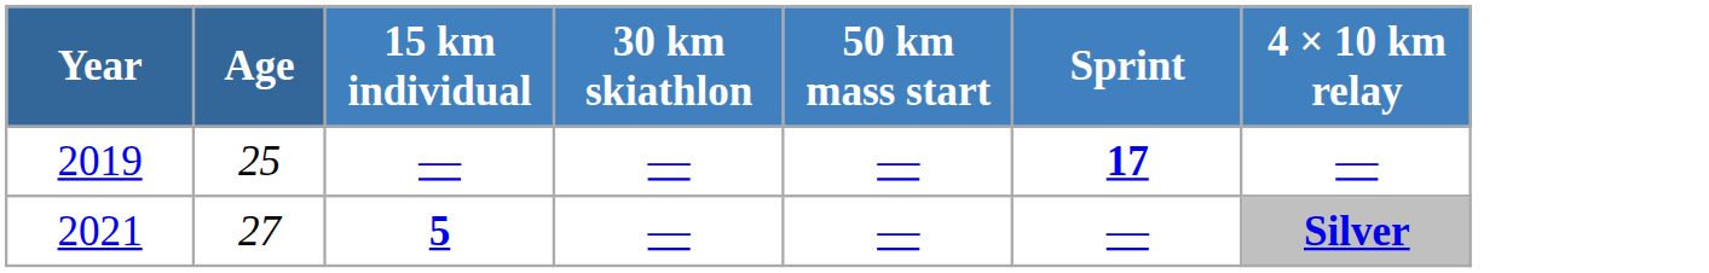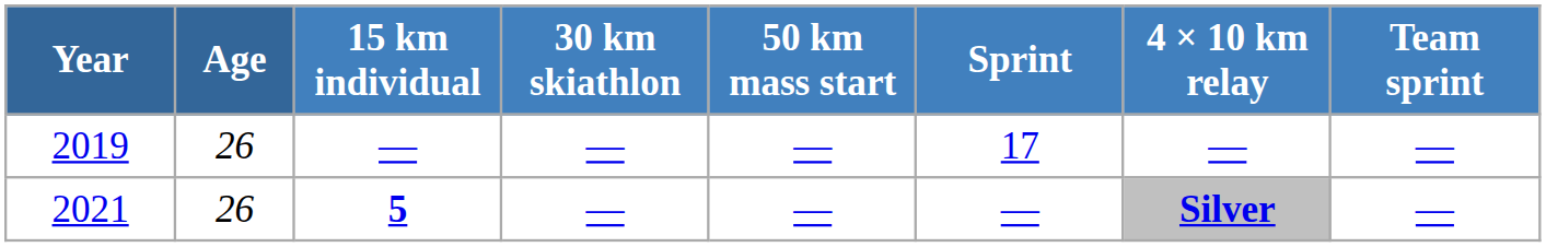 <table class="wikitable" style="font-size:95%; text-align:center; border:grey solid 1px; border-collapse:collapse; background:#ffffff;">
 <tr>
 <th style="background-color:#369; color:white; width:60px;"> Year </th>
 <th style="background-color:#369; color:white; width:40px;"> Age </th>
 <th style="background-color:#4180be; color:white; width:75px;"> 15 km <br> individual </th>
 <th style="background-color:#4180be; color:white; width:75px;"> 30 km <br> skiathlon </th>
 <th style="background-color:#4180be; color:white; width:75px;"> 50 km <br> mass start </th>
 <th style="background-color:#4180be; color:white; width:75px;"> Sprint </th>
 <th style="background-color:#4180be; color:white; width:75px;"> 4 × 10 km <br> relay </th>
+<th style="background-color:#4180be; color:white; width:75px;"> Team <br> sprint </th>
 </tr>
 <tr>
 <td><a href='#'>2019</a></td>
-<td><em>25</em></td>
+<td><em>26</em></td>
 <td><a href='#'>—</a></td>
 <td><a href='#'>—</a></td>
 <td><a href='#'>—</a></td>
-<td><strong><a href='#'>17</a></strong></td>
+<td><a href='#'>17</a></td>
+<td><a href='#'>—</a></td>
 <td><a href='#'>—</a></td>
 </tr>
 <tr>
 <td><a href='#'>2021</a></td>
-<td><em>27</em></td>
+<td><em>26</em></td>
 <td><strong><a href='#'>5</a></strong></td>
 <td><a href='#'>—</a></td>
 <td><a href='#'>—</a></td>
 <td><a href='#'>—</a></td>
 <td bgcolor=silver><a href='#'><strong>Silver</strong></a></td>
+<td><a href='#'>—</a></td>
 </tr>
 </table>
